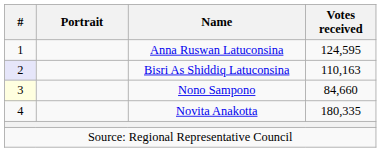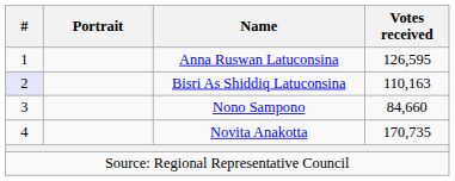 <table class="wikitable sortable" style="text-align:center; font-size: 0.9em;">
 <tr>
 <th width="30">#</th>
 <th width="100">Portrait</th>
 <th width="200">Name</th>
 <th width="75">Votes received</th>
 </tr>
 <tr>
 <td>1</td>
 <td></td>
 <td><a href='#'>Anna Ruswan Latuconsina</a></td>
-<td>124,595</td>
+<td>126,595</td>
 </tr>
 <tr>
 <td style="background: lavender;">2</td>
 <td></td>
 <td><a href='#'>Bisri As Shiddiq Latuconsina</a></td>
 <td>110,163</td>
 </tr>
 <tr>
-<td style="background: lightyellow;">3</td>
+<td>3</td>
 <td></td>
 <td><a href='#'>Nono Sampono</a></td>
 <td>84,660</td>
 </tr>
 <tr>
 <td>4</td>
 <td></td>
 <td><a href='#'>Novita Anakotta</a></td>
-<td>180,335</td>
+<td>170,735</td>
 </tr>
 <tr>
 <th colspan="8"></th>
 </tr>
 <tr>
 <td colspan="8">Source: Regional Representative Council</td>
 </tr>
 </table>
